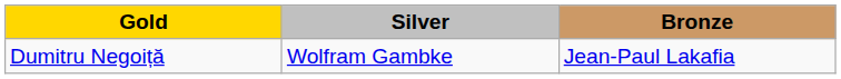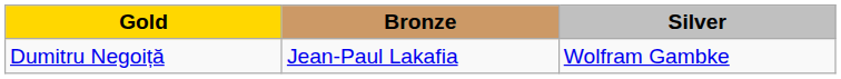 <table class="wikitable" style="text-align:left">
 <tr align="center">
 <td width=200 bgcolor=gold><strong>Gold</strong></td>
+<td width=200 bgcolor=CC9966><strong>Bronze</strong></td>
 <td width=200 bgcolor=silver><strong>Silver</strong></td>
-<td width=200 bgcolor=CC9966><strong>Bronze</strong></td>
 </tr>
 <tr>
 <td><a href='#'>Dumitru Negoiță</a><br><em></em></td>
+<td><a href='#'>Jean-Paul Lakafia</a><br><em></em></td>
 <td><a href='#'>Wolfram Gambke</a><br><em></em></td>
-<td><a href='#'>Jean-Paul Lakafia</a><br><em></em></td>
 </tr>
 </table>
